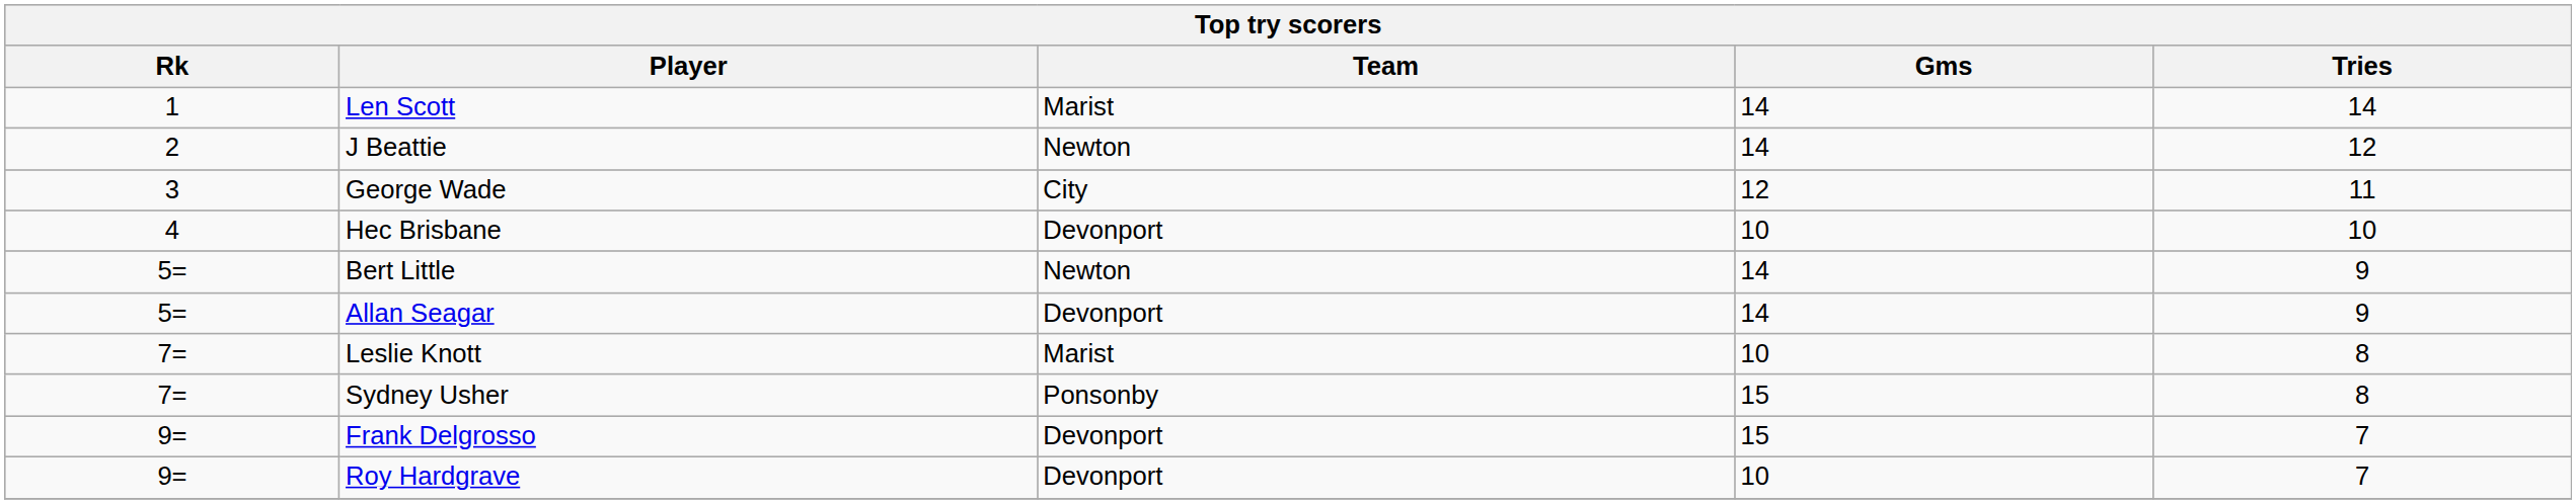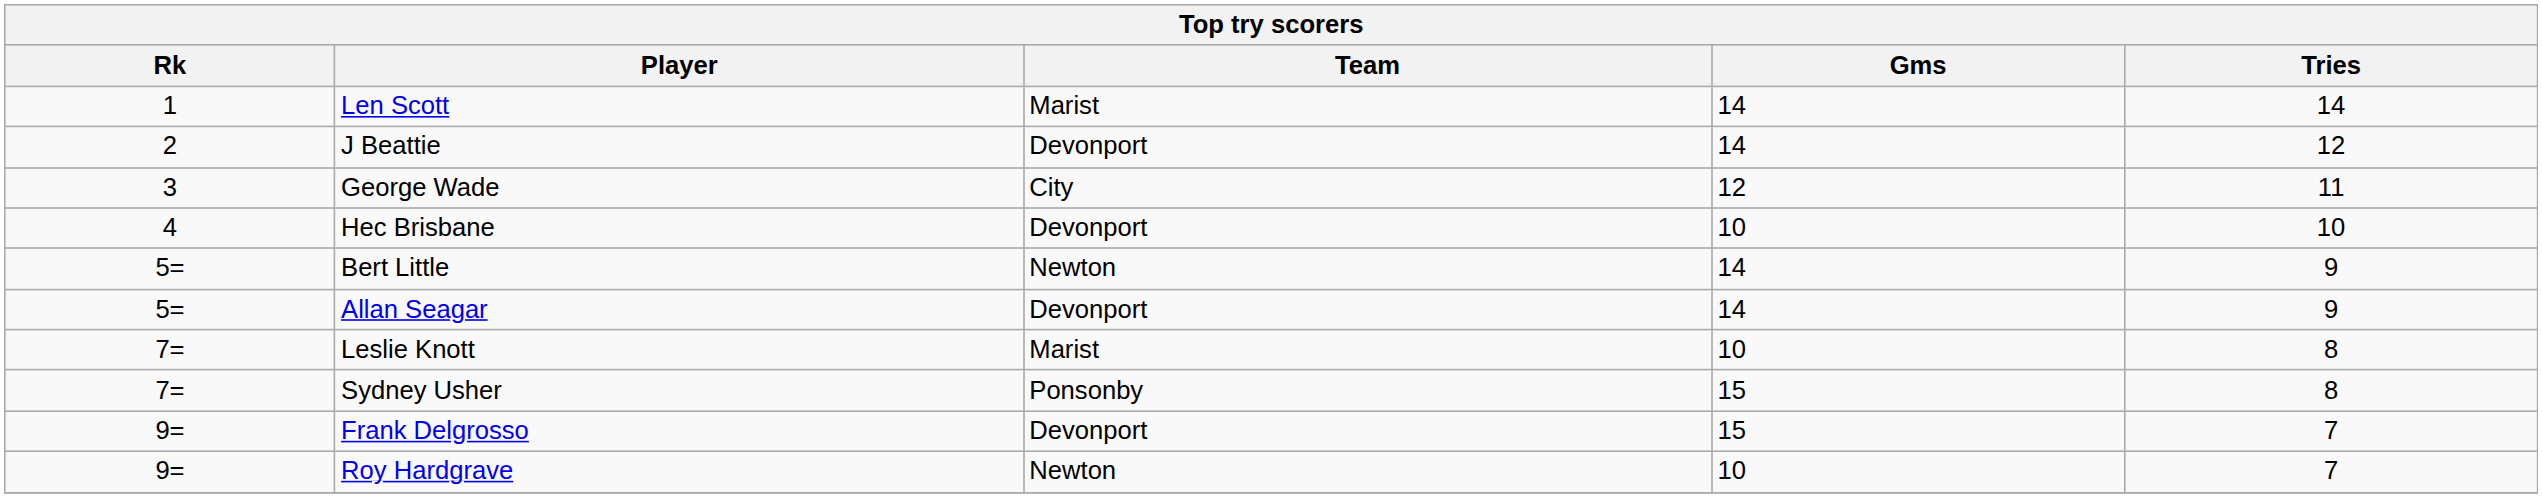 <table class="wikitable collapsible sortable" style="text-align:left; font-size:100%; width:100%;">
 <tr>
 <th colspan="100%">Top try scorers</th>
 </tr>
 <tr>
 <th style="width:12%;">Rk</th>
 <th style="width:25%;">Player</th>
 <th style="width:25%;">Team</th>
 <th style="width:15%;">Gms</th>
 <th style="width:15%;">Tries<br></th>
 </tr>
 <tr>
 <td style="text-align:center;">1</td>
 <td><a href='#'>Len Scott</a></td>
 <td>Marist</td>
 <td>14</td>
 <td style="text-align:center;">14</td>
 </tr>
 <tr>
 <td style="text-align:center;">2</td>
 <td>J Beattie</td>
-<td>Newton</td>
+<td>Devonport</td>
 <td>14</td>
 <td style="text-align:center;">12</td>
 </tr>
 <tr>
 <td style="text-align:center;">3</td>
 <td>George Wade</td>
 <td>City</td>
 <td>12</td>
 <td style="text-align:center;">11</td>
 </tr>
 <tr>
 <td style="text-align:center;">4</td>
 <td>Hec Brisbane</td>
 <td>Devonport</td>
 <td>10</td>
 <td style="text-align:center;">10</td>
 </tr>
 <tr>
 <td style="text-align:center;">5=</td>
 <td>Bert Little</td>
 <td>Newton</td>
 <td>14</td>
 <td style="text-align:center;">9</td>
 </tr>
 <tr>
 <td style="text-align:center;">5=</td>
 <td><a href='#'>Allan Seagar</a></td>
 <td>Devonport</td>
 <td>14</td>
 <td style="text-align:center;">9</td>
 </tr>
 <tr>
 <td style="text-align:center;">7=</td>
 <td>Leslie Knott</td>
 <td>Marist</td>
 <td>10</td>
 <td style="text-align:center;">8</td>
 </tr>
 <tr>
 <td style="text-align:center;">7=</td>
 <td>Sydney Usher</td>
 <td>Ponsonby</td>
 <td>15</td>
 <td style="text-align:center;">8</td>
 </tr>
 <tr>
 <td style="text-align:center;">9=</td>
 <td><a href='#'>Frank Delgrosso</a></td>
 <td>Devonport</td>
 <td>15</td>
 <td style="text-align:center;">7</td>
 </tr>
 <tr>
 <td style="text-align:center;">9=</td>
 <td><a href='#'>Roy Hardgrave</a></td>
-<td>Devonport</td>
+<td>Newton</td>
 <td>10</td>
 <td style="text-align:center;">7</td>
 </tr>
 <tr>
 </tr>
 </table>
